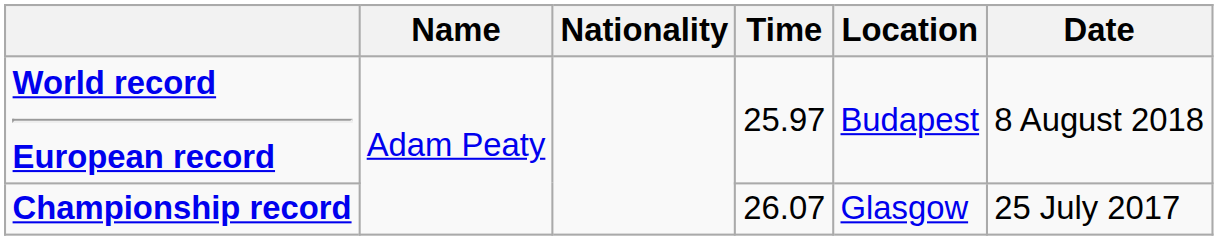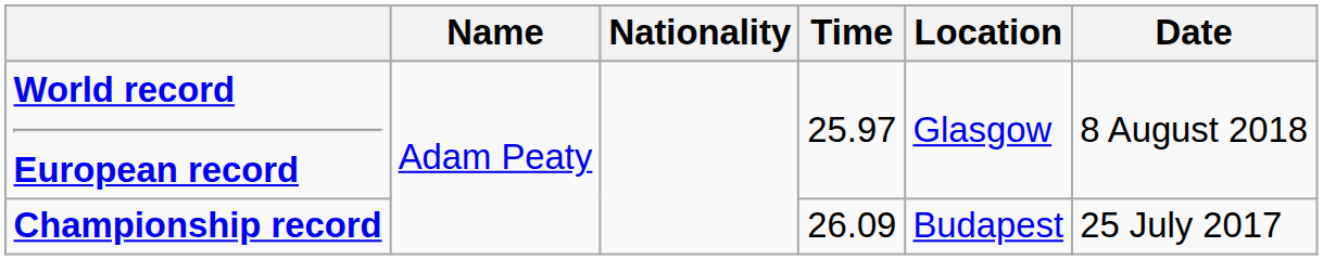 <table class=wikitable>
 <tr>
 <th></th>
 <th>Name</th>
 <th>Nationality</th>
 <th>Time</th>
 <th>Location</th>
 <th>Date</th>
 </tr>
 <tr>
 <td><strong><a href='#'>World record</a><hr><a href='#'>European record</a></strong></td>
 <td rowspan=2><a href='#'>Adam Peaty</a></td>
 <td rowspan=2></td>
 <td>25.97</td>
-<td><a href='#'>Budapest</a></td>
+<td><a href='#'>Glasgow</a></td>
 <td>8 August 2018</td>
 </tr>
 <tr>
 <td><strong><a href='#'>Championship record</a></strong></td>
-<td>26.07</td>
-<td><a href='#'>Glasgow</a></td>
+<td>26.09</td>
+<td><a href='#'>Budapest</a></td>
 <td>25 July 2017</td>
 </tr>
 </table>
